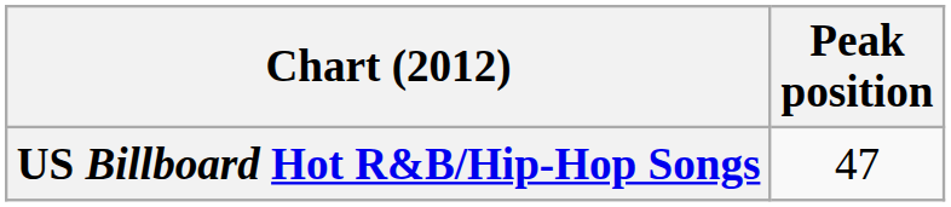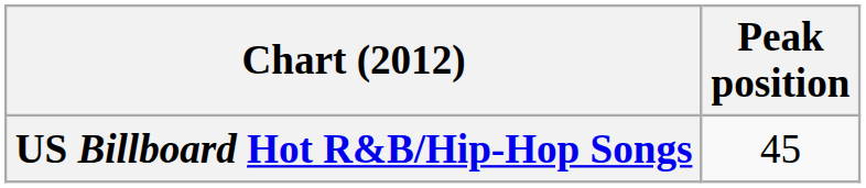 <table class="wikitable plainrowheaders">
 <tr>
 <th>Chart (2012)</th>
 <th>Peak<br>position</th>
 </tr>
 <tr>
 <th scope="row">US <em>Billboard</em> <a href='#'>Hot R&B/Hip-Hop Songs</a></th>
-<td align="center">47</td>
+<td align="center">45</td>
 </tr>
 </table>
